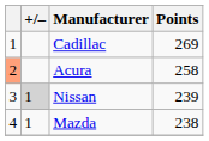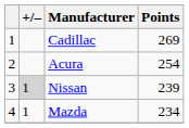 <table class="wikitable" style="font-size: 95%;">
 <tr>
 <th scope="col"></th>
 <th scope="col">+/–</th>
 <th scope="col">Manufacturer</th>
 <th scope="col">Points</th>
 </tr>
 <tr>
 <td align=center>1</td>
 <td align="left"></td>
 <td> <a href='#'>Cadillac</a></td>
 <td align=right>269</td>
 </tr>
 <tr>
-<td align=center style="background: lightsalmon;">2</td>
+<td align=center>2</td>
 <td align="left"></td>
 <td> <a href='#'>Acura</a></td>
-<td align=right>258</td>
+<td align=right>254</td>
 </tr>
 <tr>
 <td align=center>3</td>
 <td align="left" style="background: lightgrey;"> 1</td>
 <td> <a href='#'>Nissan</a></td>
 <td align=right>239</td>
 </tr>
 <tr>
 <td align=center>4</td>
 <td align="left"> 1</td>
 <td> <a href='#'>Mazda</a></td>
-<td align=right>238</td>
+<td align=right>234</td>
 </tr>
 <tr>
 </tr>
 </table>
